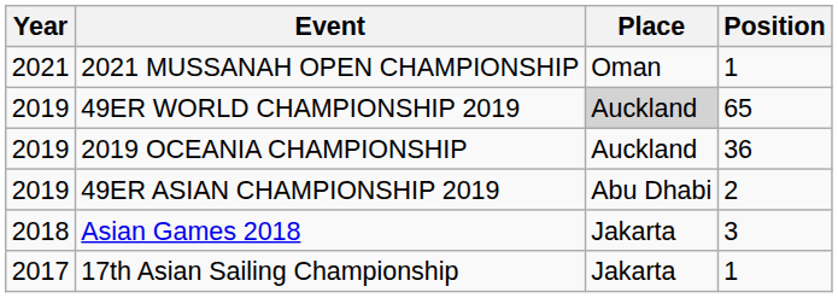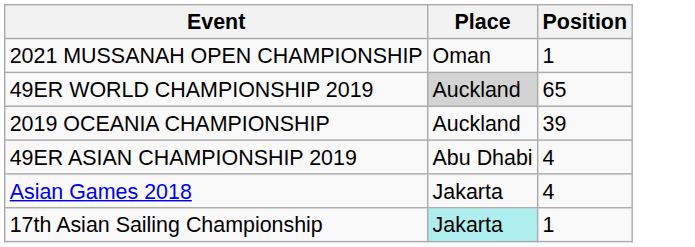 <table class="wikitable sortable" style="font-size: 95%;">
 <tr>
-<th>Year</th>
 <th>Event</th>
 <th>Place</th>
 <th>Position</th>
 </tr>
 <tr>
-<td>2021</td>
 <td>2021 MUSSANAH OPEN CHAMPIONSHIP</td>
 <td>Oman </td>
 <td>1</td>
 </tr>
 <tr>
-<td>2019</td>
 <td>49ER WORLD CHAMPIONSHIP 2019</td>
 <td style="background: lightgrey;">Auckland </td>
 <td>65</td>
 </tr>
 <tr>
-<td>2019</td>
 <td>2019 OCEANIA CHAMPIONSHIP</td>
 <td>Auckland </td>
-<td>36</td>
+<td>39</td>
 </tr>
 <tr>
-<td>2019</td>
 <td>49ER ASIAN CHAMPIONSHIP 2019</td>
 <td>Abu Dhabi </td>
-<td>2</td>
+<td>4</td>
 </tr>
 <tr>
-<td>2018</td>
 <td><a href='#'>Asian Games 2018</a></td>
 <td>Jakarta </td>
-<td>3</td>
+<td>4</td>
 </tr>
 <tr>
-<td>2017</td>
 <td>17th Asian Sailing Championship</td>
-<td>Jakarta </td>
+<td style="background: paleturquoise;">Jakarta </td>
 <td>1</td>
 </tr>
 </table>
